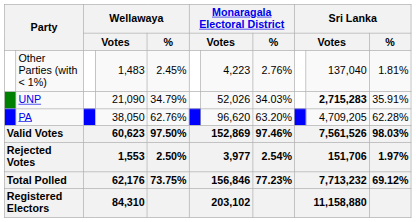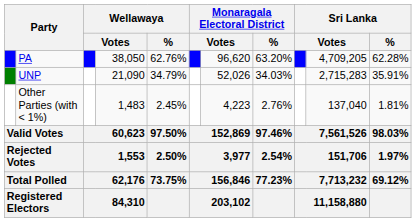 <table class="wikitable">
 <tr>
 <th colspan="2" width="144px"rowspan="2">Party</th>
 <th colspan="3" width="216px">Wellawaya</th>
 <th colspan="3" width="216px"><a href='#'>Monaragala Electoral District</a></th>
 <th colspan="3" width="216px">Sri Lanka</th>
 </tr>
 <tr>
 <th colspan="2" width="144px">Votes</th>
 <th>%</th>
 <th colspan="2" width="144px">Votes</th>
 <th>%</th>
 <th colspan="2" width="144px">Votes</th>
 <th>%</th>
 </tr>
 <tr>
+<td style="background-color:blue;" width="10px"></td>
+<td style="text-align:left;"><a href='#'>PA</a></td>
+<td style="background-color:blue;" width="10px"></td>
+<td style="text-align:right;">38,050</td>
+<td style="text-align:right;">62.76%</td>
+<td style="background-color:blue;" width="10px"></td>
+<td style="text-align:right;">96,620</td>
+<td style="text-align:right;">63.20%</td>
+<td style="background-color:blue;" width="10px"></td>
+<td style="text-align:right;">4,709,205</td>
+<td style="text-align:right;">62.28%</td>
+</tr>
+<tr>
+<td style="background-color:green;" width="10px"></td>
+<td style="text-align:left;"><a href='#'>UNP</a></td>
+<td style="background-color:white;" width="10px"></td>
+<td style="text-align:right;">21,090</td>
+<td style="text-align:right;">34.79%</td>
+<td style="background-color:white;" width="10px"></td>
+<td style="text-align:right;">52,026</td>
+<td style="text-align:right;">34.03%</td>
+<td style="background-color:white;" width="10px"></td>
+<td style="text-align:right;">2,715,283</td>
+<td style="text-align:right;">35.91%</td>
+</tr>
+<tr>
 <td style="background-color:white;" width="10px"></td>
 <td style="text-align:left;">Other Parties (with < 1%)</td>
 <td style="background-color:white;" width="10px"></td>
 <td style="text-align:right;">1,483</td>
 <td style="text-align:right;">2.45%</td>
 <td style="background-color:white;" width="10px"></td>
 <td style="text-align:right;">4,223</td>
 <td style="text-align:right;">2.76%</td>
 <td style="background-color:white;" width="10px"></td>
 <td style="text-align:right;">137,040</td>
 <td style="text-align:right;">1.81%</td>
-</tr>
-<tr>
-<td style="background-color:green;" width="10px"></td>
-<td style="text-align:left;"><a href='#'>UNP</a></td>
-<td style="background-color:white;" width="10px"></td>
-<td style="text-align:right;">21,090</td>
-<td style="text-align:right;">34.79%</td>
-<td style="background-color:white;" width="10px"></td>
-<td style="text-align:right;">52,026</td>
-<td style="text-align:right;">34.03%</td>
-<td style="background-color:white;" width="10px"></td>
-<td style="text-align:right;"><strong>2,715,283</strong></td>
-<td style="text-align:right;">35.91%</td>
-</tr>
-<tr>
-<td style="background-color:blue;" width="10px"></td>
-<td style="text-align:left;"><a href='#'>PA</a></td>
-<td style="background-color:blue;" width="10px"></td>
-<td style="text-align:right;">38,050</td>
-<td style="text-align:right;">62.76%</td>
-<td style="background-color:blue;" width="10px"></td>
-<td style="text-align:right;">96,620</td>
-<td style="text-align:right;">63.20%</td>
-<td style="background-color:blue;" width="10px"></td>
-<td style="text-align:right;">4,709,205</td>
-<td style="text-align:right;">62.28%</td>
 </tr>
 <tr>
 <th colspan="2" width="144px"style="text-align:left;">Valid Votes</th>
 <th style="text-align:right;"colspan="2" width="144px">60,623</th>
 <th style="text-align:right;">97.50%</th>
 <th style="text-align:right;"colspan="2" width="144px">152,869</th>
 <th style="text-align:right;">97.46%</th>
 <th style="text-align:right;"colspan="2" width="144px">7,561,526</th>
 <th style="text-align:right;">98.03%</th>
 </tr>
 <tr>
 <th colspan="2" width="144px"style="text-align:left;">Rejected Votes</th>
 <th style="text-align:right;"colspan="2" width="144px">1,553</th>
 <th style="text-align:right;">2.50%</th>
 <th style="text-align:right;"colspan="2" width="144px">3,977</th>
 <th style="text-align:right;">2.54%</th>
 <th style="text-align:right;"colspan="2" width="144px">151,706</th>
 <th style="text-align:right;">1.97%</th>
 </tr>
 <tr>
 <th colspan="2" width="144px"style="text-align:left;">Total Polled</th>
 <th style="text-align:right;"colspan="2" width="144px">62,176</th>
 <th style="text-align:right;">73.75%</th>
 <th style="text-align:right;"colspan="2" width="144px">156,846</th>
 <th style="text-align:right;">77.23%</th>
 <th style="text-align:right;"colspan="2" width="144px">7,713,232</th>
 <th style="text-align:right;">69.12%</th>
 </tr>
 <tr>
 <th colspan="2" width="144px"style="text-align:left;">Registered Electors</th>
 <th style="text-align:right;"colspan="2" width="144px">84,310</th>
 <th></th>
 <th style="text-align:right;"colspan="2" width="144px">203,102</th>
 <th></th>
 <th style="text-align:right;"colspan="2" width="144px">11,158,880</th>
 <th></th>
 </tr>
 </table>
